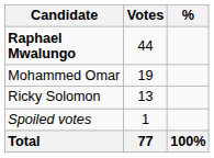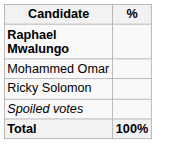 <table class="wikitable" style="text-align: center;">
 <tr>
 <th width="130">Candidate</th>
-<th>Votes</th>
 <th>%</th>
 </tr>
 <tr>
 <td style="text-align: left;"><strong>Raphael Mwalungo</strong></td>
-<td>44</td>
 <td></td>
 </tr>
 <tr>
 <td style="text-align: left;">Mohammed Omar</td>
-<td>19</td>
 <td></td>
 </tr>
 <tr>
 <td style="text-align: left;">Ricky Solomon</td>
-<td>13</td>
 <td></td>
 </tr>
 <tr>
 <td style="text-align: left;"><em>Spoiled votes</em></td>
-<td>1</td>
 <td></td>
 </tr>
 <tr>
 <th style="text-align: left;">Total</th>
-<th>77</th>
 <th>100%</th>
 </tr>
 </table>
